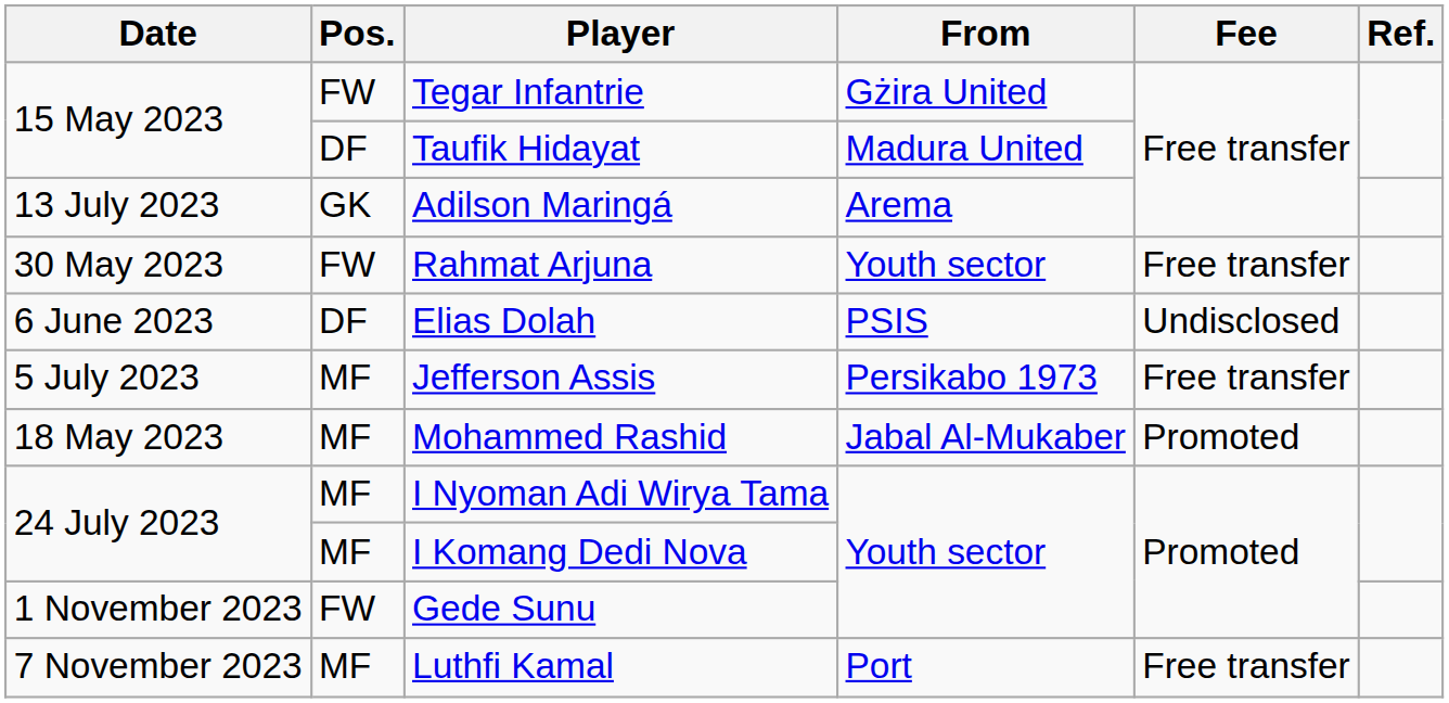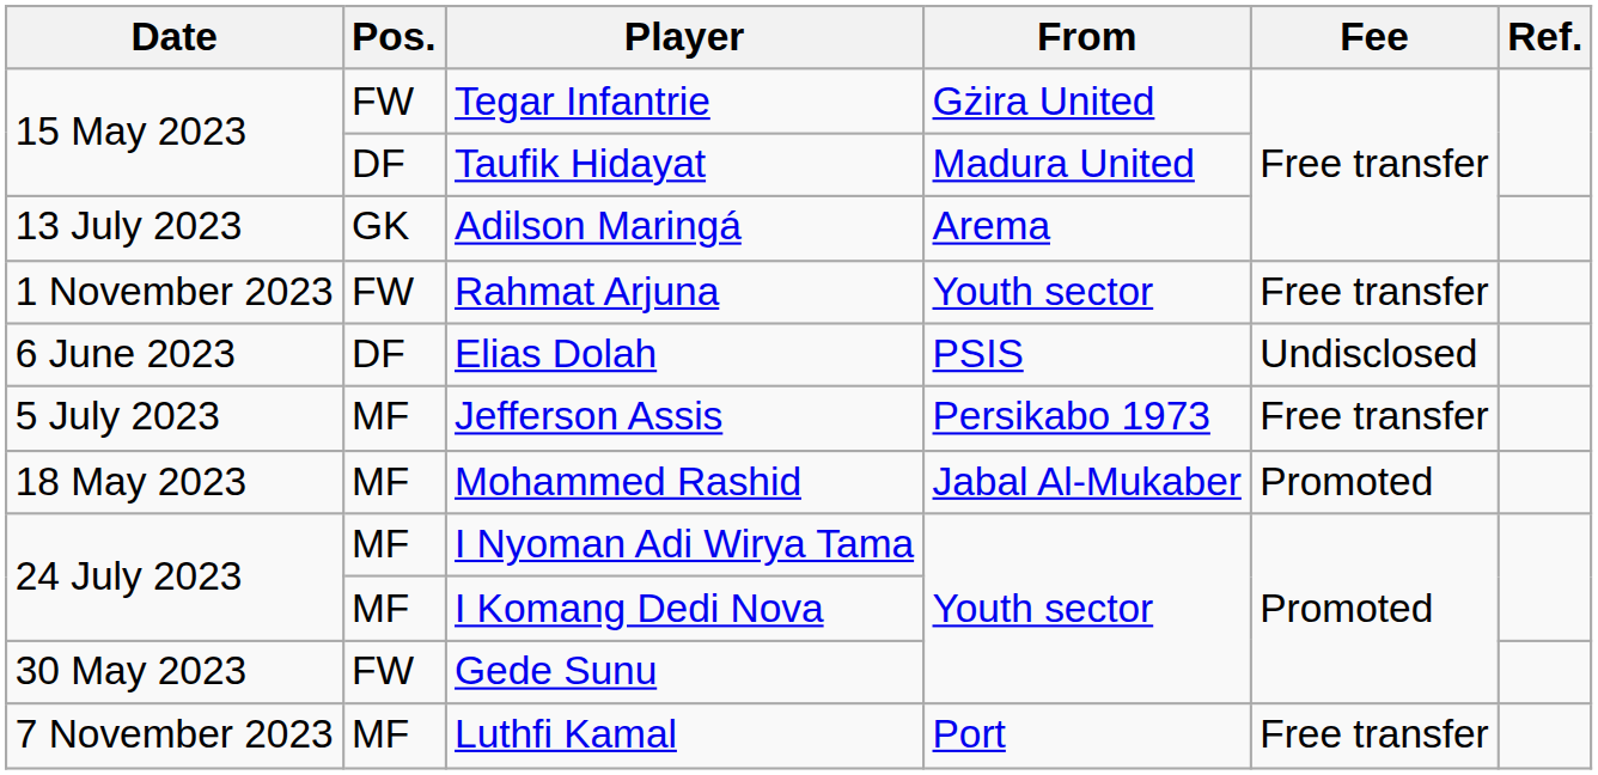 <table class="wikitable">
 <tr>
 <th>Date</th>
 <th>Pos.</th>
 <th>Player</th>
 <th>From</th>
 <th>Fee</th>
 <th>Ref.</th>
 </tr>
 <tr>
 <td rowspan="2">15 May 2023</td>
 <td>FW</td>
 <td> <a href='#'>Tegar Infantrie</a></td>
 <td> <a href='#'>Gżira United</a></td>
 <td rowspan="3">Free transfer</td>
 <td rowspan="2"></td>
 </tr>
 <tr>
 <td>DF</td>
 <td> <a href='#'>Taufik Hidayat</a></td>
 <td><a href='#'>Madura United</a></td>
 </tr>
 <tr>
 <td>13 July 2023</td>
 <td>GK</td>
 <td> <a href='#'>Adilson Maringá</a></td>
 <td><a href='#'>Arema</a></td>
 <td></td>
 </tr>
 <tr>
-<td>30 May 2023</td>
+<td>1 November 2023</td>
 <td>FW</td>
 <td> <a href='#'>Rahmat Arjuna</a></td>
 <td><a href='#'>Youth sector</a></td>
 <td>Free transfer</td>
 <td></td>
 </tr>
 <tr>
 <td>6 June 2023</td>
 <td>DF</td>
 <td> <a href='#'>Elias Dolah</a></td>
 <td><a href='#'>PSIS</a></td>
 <td>Undisclosed</td>
 <td></td>
 </tr>
 <tr>
 <td>5 July 2023</td>
 <td>MF</td>
 <td> <a href='#'>Jefferson Assis</a></td>
 <td><a href='#'>Persikabo 1973</a></td>
 <td>Free transfer</td>
 <td></td>
 </tr>
 <tr>
 <td>18 May 2023</td>
 <td>MF</td>
 <td> <a href='#'>Mohammed Rashid</a></td>
 <td> <a href='#'>Jabal Al-Mukaber</a></td>
 <td>Promoted</td>
 <td></td>
 </tr>
 <tr>
 <td rowspan="2">24 July 2023</td>
 <td>MF</td>
 <td> <a href='#'>I Nyoman Adi Wirya Tama</a></td>
 <td rowspan="3"><a href='#'>Youth sector</a></td>
 <td rowspan="3">Promoted</td>
 <td rowspan="2"></td>
 </tr>
 <tr>
 <td>MF</td>
 <td> <a href='#'>I Komang Dedi Nova</a></td>
 </tr>
 <tr>
-<td>1 November 2023</td>
+<td>30 May 2023</td>
 <td>FW</td>
 <td> <a href='#'>Gede Sunu</a></td>
 <td></td>
 </tr>
 <tr>
 <td>7 November 2023</td>
 <td>MF</td>
 <td> <a href='#'>Luthfi Kamal</a></td>
 <td> <a href='#'>Port</a></td>
 <td>Free transfer</td>
 <td></td>
 </tr>
 </table>
